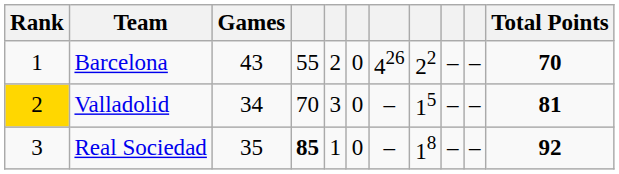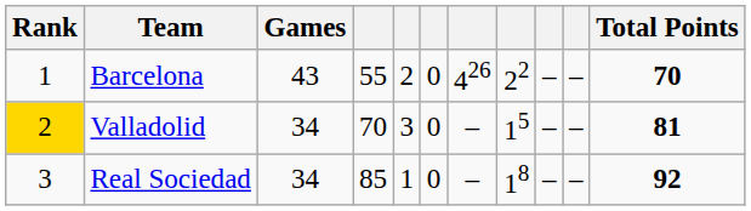 <table class="wikitable sortable" style="text-align:center;">
 <tr>
 <th>Rank</th>
 <th>Team</th>
 <th>Games</th>
 <th></th>
 <th> </th>
 <th></th>
 <th></th>
 <th></th>
 <th></th>
 <th></th>
 <th>Total Points</th>
 </tr>
 <tr>
 <td>1</td>
 <td style="text-align:left;"><a href='#'>Barcelona</a></td>
 <td>43</td>
 <td>55</td>
 <td>2</td>
 <td>0</td>
 <td>4<sup>26</sup></td>
 <td>2<sup>2</sup></td>
 <td>–</td>
 <td>–</td>
 <td><strong>70</strong></td>
 </tr>
 <tr>
 <td style="background: gold;">2</td>
 <td style="text-align:left;"><a href='#'>Valladolid</a></td>
 <td>34</td>
 <td>70</td>
 <td>3</td>
 <td>0</td>
 <td>–</td>
 <td>1<sup>5</sup></td>
 <td>–</td>
 <td>–</td>
 <td><strong>81</strong></td>
 </tr>
 <tr>
 <td>3</td>
 <td style="text-align:left;"><a href='#'>Real Sociedad</a></td>
-<td>35</td>
-<td><strong>85</strong></td>
+<td>34</td>
+<td>85</td>
 <td>1</td>
 <td>0</td>
 <td>–</td>
 <td>1<sup>8</sup></td>
 <td>–</td>
 <td>–</td>
 <td><strong>92</strong></td>
 </tr>
 </table>
